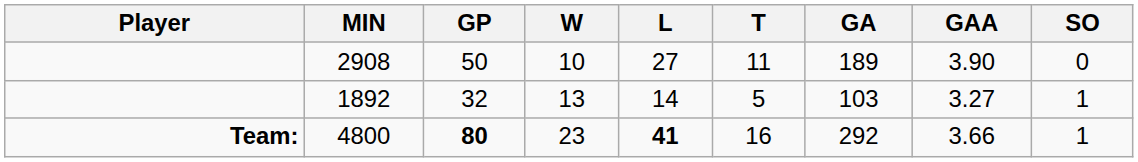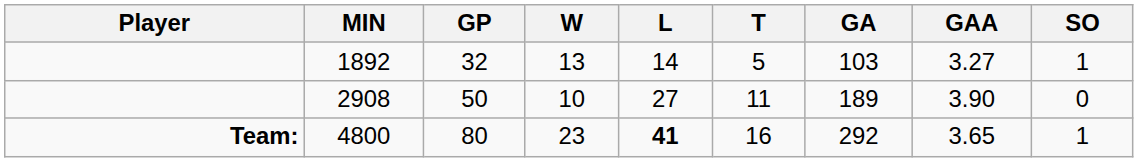 <table class="wikitable sortable" width="60%">
 <tr>
 <th bgcolor="#DDDDFF" width="10%">Player</th>
 <th width="3%" bgcolor="#DDDDFF" title="Minutes played">MIN</th>
 <th width="3%" bgcolor="#DDDDFF" title="Games played in">GP</th>
 <th width="3%" bgcolor="#DDDDFF" title="Wins">W</th>
 <th width="3%" bgcolor="#DDDDFF"title="Losses">L</th>
 <th width="3%" bgcolor="#DDDDFF" title="Ties">T</th>
 <th width="3%" bgcolor="#DDDDFF" title="Goals against">GA</th>
 <th width="3%" bgcolor="#DDDDFF" title="Goals against average">GAA</th>
 <th width="3%" bgcolor="#DDDDFF"title="Shut-outs">SO</th>
 </tr>
 <tr align="center">
 <td align="right"></td>
+<td>1892</td>
+<td>32</td>
+<td>13</td>
+<td>14</td>
+<td>5</td>
+<td>103</td>
+<td>3.27</td>
+<td>1</td>
+</tr>
+<tr align="center">
+<td align="right"></td>
 <td>2908</td>
 <td>50</td>
 <td>10</td>
 <td>27</td>
 <td>11</td>
 <td>189</td>
 <td>3.90</td>
 <td>0</td>
 </tr>
 <tr align="center">
-<td align="right"></td>
-<td>1892</td>
-<td>32</td>
-<td>13</td>
-<td>14</td>
-<td>5</td>
-<td>103</td>
-<td>3.27</td>
-<td>1</td>
-</tr>
-<tr align="center">
 <td align="right"><strong>Team:</strong></td>
 <td>4800</td>
-<td><strong>80</strong></td>
+<td>80</td>
 <td>23</td>
 <td><strong>41</strong></td>
 <td>16</td>
 <td>292</td>
-<td>3.66</td>
+<td>3.65</td>
 <td>1</td>
 </tr>
 </table>
